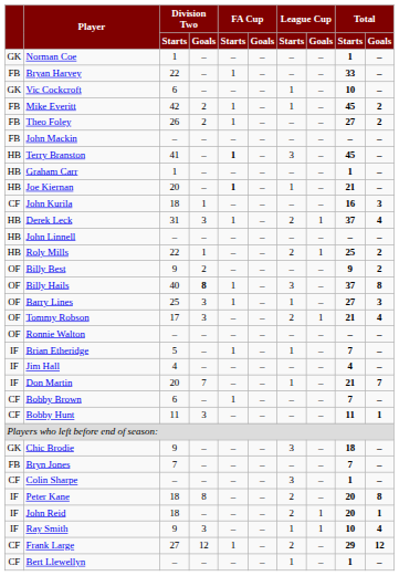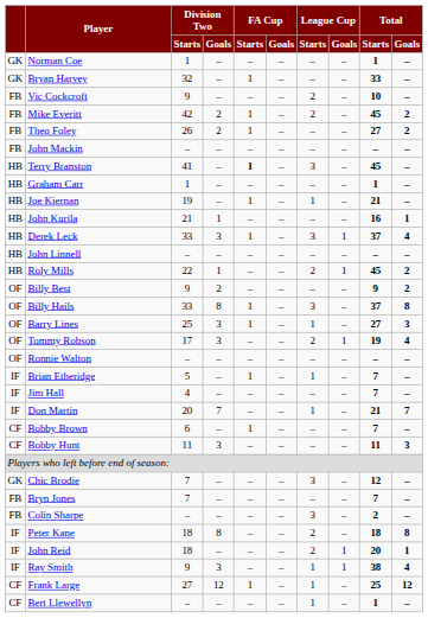 <table class="wikitable"  style="text-align:center; font-size:90%; width:45%;">
 <tr>
 <th rowspan="2" style="background:maroon; color:white;  width: 4%"></th>
 <th rowspan="2" style="background:maroon; color:white; ">Player</th>
 <th colspan="2" style="background:maroon; color:white; ">Division Two</th>
 <th colspan="2" style="background:maroon; color:white; ">FA Cup</th>
 <th colspan="2" style="background:maroon; color:white; ">League Cup</th>
 <th colspan="2" style="background:maroon; color:white; ">Total</th>
 </tr>
 <tr>
 <th style="background:maroon; color:white;  width: 4%;">Starts</th>
 <th style="background:maroon; color:white;  width: 4%;">Goals</th>
 <th style="background:maroon; color:white;  width: 4%;">Starts</th>
 <th style="background:maroon; color:white;  width: 4%;">Goals</th>
 <th style="background:maroon; color:white;  width: 4%;">Starts</th>
 <th style="background:maroon; color:white;  width: 4%;">Goals</th>
 <th style="background:maroon; color:white;  width: 4%;">Starts</th>
 <th style="background:maroon; color:white;  width: 4%;">Goals</th>
 </tr>
 <tr>
 <td>GK</td>
 <td style="text-align:left;"><a href='#'>Norman Coe</a></td>
 <td>1</td>
 <td>–</td>
 <td>–</td>
 <td>–</td>
 <td>–</td>
 <td>–</td>
 <td><strong>1</strong></td>
 <td><strong>–</strong></td>
 </tr>
 <tr>
-<td>FB</td>
+<td>GK</td>
 <td style="text-align:left;"><a href='#'>Bryan Harvey</a></td>
-<td>22</td>
+<td>32</td>
 <td>–</td>
 <td>1</td>
 <td>–</td>
 <td>–</td>
 <td>–</td>
 <td><strong>33</strong></td>
 <td><strong>–</strong></td>
 </tr>
 <tr>
-<td>GK</td>
+<td>FB</td>
 <td style="text-align:left;"><a href='#'>Vic Cockcroft</a></td>
-<td>6</td>
+<td>9</td>
 <td>–</td>
 <td>–</td>
 <td>–</td>
-<td>1</td>
+<td>2</td>
 <td>–</td>
 <td><strong>10</strong></td>
 <td><strong>–</strong></td>
 </tr>
 <tr>
 <td>FB</td>
 <td style="text-align:left;"><a href='#'>Mike Everitt</a></td>
 <td>42</td>
 <td>2</td>
 <td>1</td>
 <td>–</td>
-<td>1</td>
+<td>2</td>
 <td>–</td>
 <td><strong>45</strong></td>
 <td><strong>2</strong></td>
 </tr>
 <tr>
 <td>FB</td>
 <td style="text-align:left;"><a href='#'>Theo Foley</a></td>
 <td>26</td>
 <td>2</td>
 <td>1</td>
 <td>–</td>
 <td>–</td>
 <td>–</td>
 <td><strong>27</strong></td>
 <td><strong>2</strong></td>
 </tr>
 <tr>
 <td>FB</td>
 <td style="text-align:left;"><a href='#'>John Mackin</a></td>
 <td>–</td>
 <td>–</td>
 <td>–</td>
 <td>–</td>
 <td>–</td>
 <td>–</td>
 <td><strong>–</strong></td>
 <td><strong>–</strong></td>
 </tr>
 <tr>
 <td>HB</td>
 <td style="text-align:left;"><a href='#'>Terry Branston</a></td>
 <td>41</td>
 <td>–</td>
 <td><strong>1</strong></td>
 <td>–</td>
 <td>3</td>
 <td>–</td>
 <td><strong>45</strong></td>
 <td><strong>–</strong></td>
 </tr>
 <tr>
 <td>HB</td>
 <td style="text-align:left;"><a href='#'>Graham Carr</a></td>
 <td>1</td>
 <td>–</td>
 <td>–</td>
 <td>–</td>
 <td>–</td>
 <td>–</td>
 <td><strong>1</strong></td>
 <td><strong>–</strong></td>
 </tr>
 <tr>
 <td>HB</td>
 <td style="text-align:left;"><a href='#'>Joe Kiernan</a></td>
-<td>20</td>
+<td>19</td>
 <td>–</td>
-<td><strong>1</strong></td>
+<td>1</td>
 <td>–</td>
 <td>1</td>
 <td>–</td>
 <td><strong>21</strong></td>
 <td><strong>–</strong></td>
 </tr>
 <tr>
-<td>CF</td>
+<td>HB</td>
 <td style="text-align:left;"><a href='#'>John Kurila</a></td>
-<td>18</td>
+<td>21</td>
 <td>1</td>
 <td>–</td>
 <td>–</td>
 <td>–</td>
 <td>–</td>
 <td><strong>16</strong></td>
-<td><strong>3</strong></td>
+<td><strong>1</strong></td>
 </tr>
 <tr>
 <td>HB</td>
 <td style="text-align:left;"><a href='#'>Derek Leck</a></td>
-<td>31</td>
+<td>33</td>
 <td>3</td>
 <td>1</td>
 <td>–</td>
-<td>2</td>
+<td>3</td>
 <td>1</td>
 <td><strong>37</strong></td>
 <td><strong>4</strong></td>
 </tr>
 <tr>
 <td>HB</td>
 <td style="text-align:left;"><a href='#'>John Linnell</a></td>
 <td>–</td>
 <td>–</td>
 <td>–</td>
 <td>–</td>
 <td>–</td>
 <td>–</td>
 <td><strong>–</strong></td>
 <td><strong>–</strong></td>
 </tr>
 <tr>
 <td>HB</td>
 <td style="text-align:left;"><a href='#'>Roly Mills</a></td>
 <td>22</td>
 <td>1</td>
 <td>–</td>
 <td>–</td>
 <td>2</td>
 <td>1</td>
-<td><strong>25</strong></td>
+<td><strong>45</strong></td>
 <td><strong>2</strong></td>
 </tr>
 <tr>
 <td>OF</td>
 <td style="text-align:left;"><a href='#'>Billy Best</a></td>
 <td>9</td>
 <td>2</td>
 <td>–</td>
 <td>–</td>
 <td>–</td>
 <td>–</td>
 <td><strong>9</strong></td>
 <td><strong>2</strong></td>
 </tr>
 <tr>
 <td>OF</td>
 <td style="text-align:left;"><a href='#'>Billy Hails</a></td>
-<td>40</td>
-<td><strong>8</strong></td>
+<td>33</td>
+<td>8</td>
 <td>1</td>
 <td>–</td>
 <td>3</td>
 <td>–</td>
 <td><strong>37</strong></td>
 <td><strong>8</strong></td>
 </tr>
 <tr>
 <td>OF</td>
 <td style="text-align:left;"><a href='#'>Barry Lines</a></td>
 <td>25</td>
 <td>3</td>
 <td>1</td>
 <td>–</td>
 <td>1</td>
 <td>–</td>
 <td><strong>27</strong></td>
 <td><strong>3</strong></td>
 </tr>
 <tr>
 <td>OF</td>
 <td style="text-align:left;"><a href='#'>Tommy Robson</a></td>
 <td>17</td>
 <td>3</td>
 <td>–</td>
 <td>–</td>
 <td>2</td>
 <td>1</td>
-<td><strong>21</strong></td>
+<td><strong>19</strong></td>
 <td><strong>4</strong></td>
 </tr>
 <tr>
 <td>OF</td>
 <td style="text-align:left;"><a href='#'>Ronnie Walton</a></td>
 <td>–</td>
 <td>–</td>
 <td>–</td>
 <td>–</td>
 <td>–</td>
 <td>–</td>
 <td><strong>–</strong></td>
 <td><strong>–</strong></td>
 </tr>
 <tr>
 <td>IF</td>
 <td style="text-align:left;"><a href='#'>Brian Etheridge</a></td>
 <td>5</td>
 <td>–</td>
 <td>1</td>
 <td>–</td>
 <td>1</td>
 <td>–</td>
 <td><strong>7</strong></td>
 <td><strong>–</strong></td>
 </tr>
 <tr>
 <td>IF</td>
 <td style="text-align:left;"><a href='#'>Jim Hall</a></td>
 <td>4</td>
 <td>–</td>
 <td>–</td>
 <td>–</td>
 <td>–</td>
 <td>–</td>
-<td><strong>4</strong></td>
+<td><strong>7</strong></td>
 <td><strong>–</strong></td>
 </tr>
 <tr>
 <td>IF</td>
 <td style="text-align:left;"><a href='#'>Don Martin</a></td>
 <td>20</td>
 <td>7</td>
 <td>–</td>
 <td>–</td>
 <td>1</td>
 <td>–</td>
 <td><strong>21</strong></td>
 <td><strong>7</strong></td>
 </tr>
 <tr>
 <td>CF</td>
 <td style="text-align:left;"><a href='#'>Bobby Brown</a></td>
 <td>6</td>
 <td>–</td>
 <td>1</td>
 <td>–</td>
 <td>–</td>
 <td>–</td>
 <td><strong>7</strong></td>
 <td><strong>–</strong></td>
 </tr>
 <tr>
 <td>CF</td>
 <td style="text-align:left;"><a href='#'>Bobby Hunt</a></td>
 <td>11</td>
 <td>3</td>
 <td>–</td>
 <td>–</td>
 <td>–</td>
 <td>–</td>
 <td><strong>11</strong></td>
-<td><strong>1</strong></td>
+<td><strong>3</strong></td>
 </tr>
 <tr>
 <td colspan="20" style="background:#dcdcdc; text-align:left;"><em>Players who left before end of season:</em></td>
 </tr>
 <tr>
 <td>GK</td>
 <td style="text-align:left;"><a href='#'>Chic Brodie</a></td>
-<td>9</td>
+<td>7</td>
 <td>–</td>
 <td>–</td>
 <td>–</td>
 <td>3</td>
 <td>–</td>
-<td><strong>18</strong></td>
+<td><strong>12</strong></td>
 <td><strong>–</strong></td>
 </tr>
 <tr>
 <td>FB</td>
 <td style="text-align:left;"><a href='#'>Bryn Jones</a></td>
 <td>7</td>
 <td>–</td>
 <td>–</td>
 <td>–</td>
 <td>–</td>
 <td>–</td>
 <td><strong>7</strong></td>
 <td><strong>–</strong></td>
 </tr>
 <tr>
-<td>CF</td>
+<td>FB</td>
 <td style="text-align:left;"><a href='#'>Colin Sharpe</a></td>
 <td>–</td>
 <td>–</td>
 <td>–</td>
 <td>–</td>
 <td>3</td>
 <td>–</td>
-<td><strong>1</strong></td>
+<td><strong>2</strong></td>
 <td><strong>–</strong></td>
 </tr>
 <tr>
 <td>IF</td>
 <td style="text-align:left;"><a href='#'>Peter Kane</a></td>
 <td>18</td>
 <td>8</td>
 <td>–</td>
 <td>–</td>
 <td>2</td>
 <td>–</td>
-<td><strong>20</strong></td>
+<td><strong>18</strong></td>
 <td><strong>8</strong></td>
 </tr>
 <tr>
 <td>IF</td>
 <td style="text-align:left;"><a href='#'>John Reid</a></td>
 <td>18</td>
 <td>–</td>
 <td>–</td>
 <td>–</td>
 <td>2</td>
 <td>1</td>
 <td><strong>20</strong></td>
 <td><strong>1</strong></td>
 </tr>
 <tr>
 <td>IF</td>
 <td style="text-align:left;"><a href='#'>Ray Smith</a></td>
 <td>9</td>
 <td>3</td>
 <td>–</td>
 <td>–</td>
 <td>1</td>
 <td>1</td>
-<td><strong>10</strong></td>
+<td><strong>38</strong></td>
 <td><strong>4</strong></td>
 </tr>
 <tr>
 <td>CF</td>
 <td style="text-align:left;"><a href='#'>Frank Large</a></td>
 <td>27</td>
 <td>12</td>
 <td>1</td>
 <td>–</td>
-<td>2</td>
+<td>1</td>
 <td>–</td>
-<td><strong>29</strong></td>
+<td><strong>25</strong></td>
 <td><strong>12</strong></td>
 </tr>
 <tr>
 <td>CF</td>
 <td style="text-align:left;"><a href='#'>Bert Llewellyn</a></td>
 <td>–</td>
 <td>–</td>
 <td>–</td>
 <td>–</td>
 <td>1</td>
 <td>–</td>
 <td><strong>1</strong></td>
 <td><strong>–</strong></td>
 </tr>
 </table>
